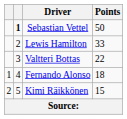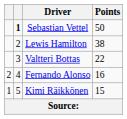 <table class="wikitable" style="font-size: 85%;">
 <tr>
 <th></th>
 <th align="center"></th>
 <th align="center">Driver</th>
 <th align="center">Points</th>
 </tr>
 <tr>
 <td align="left"></td>
 <td align="center"><strong>1</strong></td>
 <td align="center"> <a href='#'>Sebastian Vettel</a></td>
 <td align="left">50</td>
 </tr>
 <tr>
 <td align="left"></td>
 <td align="center">2</td>
 <td data-sort-value="HAM"> <a href='#'>Lewis Hamilton</a></td>
-<td align="left">33</td>
+<td align="left">38</td>
 </tr>
 <tr>
 <td align="left"></td>
 <td align="center">3</td>
 <td> <a href='#'>Valtteri Bottas</a></td>
 <td align="left">22</td>
 </tr>
 <tr>
-<td align="left"> 1</td>
+<td align="left"> 2</td>
 <td align="center">4</td>
 <td data-sort-value="ALO"> <a href='#'>Fernando Alonso</a></td>
-<td align="left">18</td>
+<td align="left">16</td>
 </tr>
 <tr>
-<td align="left"> 2</td>
+<td align="left"> 1</td>
 <td align="center">5</td>
 <td> <a href='#'>Kimi Räikkönen</a></td>
 <td align="left">15</td>
 </tr>
 <tr>
 <th colspan=4>Source:</th>
 </tr>
 </table>
